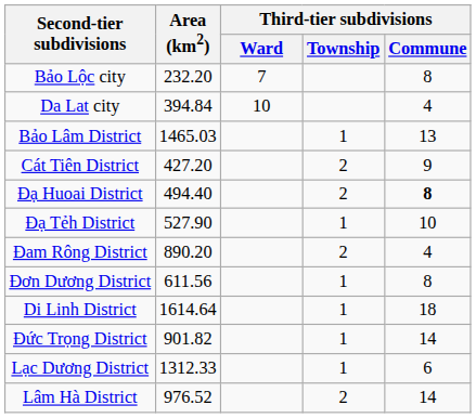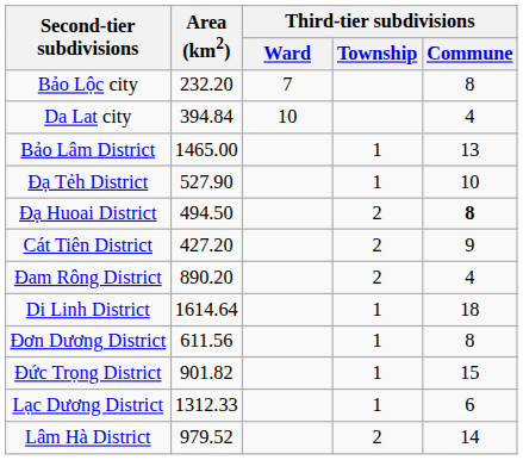 <table class="wikitable" style="font-size:90%; text-align:center">
 <tr>
 <th rowspan="2">Second-tier<br>subdivisions</th>
 <th rowspan="2">Area<br>(km<sup>2</sup>)</th>
 <th colspan="3">Third-tier subdivisions</th>
 </tr>
 <tr>
 <th width="60px"><a href='#'>Ward</a></th>
 <th width="60px"><a href='#'>Township</a></th>
 <th width="60px"><a href='#'>Commune</a></th>
 </tr>
 <tr>
 <td><a href='#'>Bảo Lộc</a> city</td>
 <td>232.20</td>
 <td>7</td>
 <td></td>
 <td>8</td>
 </tr>
 <tr>
 <td><a href='#'>Da Lat</a> city</td>
 <td>394.84</td>
 <td>10</td>
 <td></td>
 <td>4</td>
 </tr>
 <tr>
 <td><a href='#'>Bảo Lâm District</a></td>
-<td>1465.03</td>
+<td>1465.00</td>
 <td></td>
 <td>1</td>
 <td>13</td>
+</tr>
+<tr>
+<td><a href='#'>Đạ Tẻh District</a></td>
+<td>527.90</td>
+<td></td>
+<td>1</td>
+<td>10</td>
+</tr>
+<tr>
+<td><a href='#'>Đạ Huoai District</a></td>
+<td>494.50</td>
+<td></td>
+<td>2</td>
+<td><strong>8</strong></td>
 </tr>
 <tr>
 <td><a href='#'>Cát Tiên District</a></td>
 <td>427.20</td>
 <td></td>
 <td>2</td>
 <td>9</td>
 </tr>
 <tr>
-<td><a href='#'>Đạ Huoai District</a></td>
-<td>494.40</td>
-<td></td>
-<td>2</td>
-<td><strong>8</strong></td>
-</tr>
-<tr>
-<td><a href='#'>Đạ Tẻh District</a></td>
-<td>527.90</td>
-<td></td>
-<td>1</td>
-<td>10</td>
-</tr>
-<tr>
 <td><a href='#'>Đam Rông District</a></td>
 <td>890.20</td>
 <td></td>
 <td>2</td>
 <td>4</td>
+</tr>
+<tr>
+<td><a href='#'>Di Linh District</a></td>
+<td>1614.64</td>
+<td></td>
+<td>1</td>
+<td>18</td>
 </tr>
 <tr>
 <td><a href='#'>Đơn Dương District</a></td>
 <td>611.56</td>
 <td></td>
 <td>1</td>
 <td>8</td>
 </tr>
 <tr>
-<td><a href='#'>Di Linh District</a></td>
-<td>1614.64</td>
-<td></td>
-<td>1</td>
-<td>18</td>
-</tr>
-<tr>
 <td><a href='#'>Đức Trọng District</a></td>
 <td>901.82</td>
 <td></td>
 <td>1</td>
-<td>14</td>
+<td>15</td>
 </tr>
 <tr>
 <td><a href='#'>Lạc Dương District</a></td>
 <td>1312.33</td>
 <td></td>
 <td>1</td>
 <td>6</td>
 </tr>
 <tr>
 <td><a href='#'>Lâm Hà District</a></td>
-<td>976.52</td>
+<td>979.52</td>
 <td></td>
 <td>2</td>
 <td>14</td>
 </tr>
 </table>
